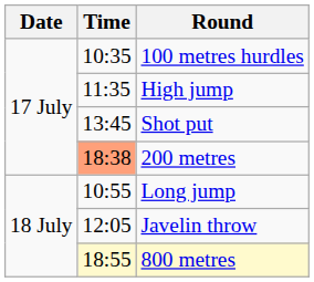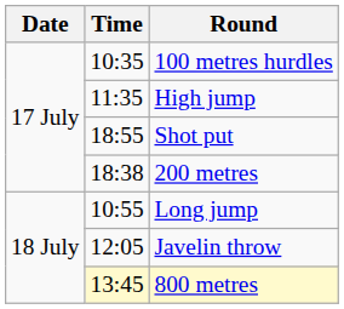 <table class="wikitable">
 <tr>
 <th>Date</th>
 <th>Time</th>
 <th>Round</th>
 </tr>
 <tr>
 <td rowspan=4>17 July</td>
 <td>10:35</td>
 <td><a href='#'>100 metres hurdles</a></td>
 </tr>
 <tr>
 <td>11:35</td>
 <td><a href='#'>High jump</a></td>
 </tr>
 <tr>
-<td>13:45</td>
+<td>18:55</td>
 <td><a href='#'>Shot put</a></td>
 </tr>
 <tr>
-<td style="background: lightsalmon;">18:38</td>
+<td>18:38</td>
 <td><a href='#'>200 metres</a></td>
 </tr>
 <tr>
 <td rowspan=3>18 July</td>
 <td>10:55</td>
 <td><a href='#'>Long jump</a></td>
 </tr>
 <tr>
 <td>12:05</td>
 <td><a href='#'>Javelin throw</a></td>
 </tr>
 <tr style=background:lemonchiffon>
-<td>18:55</td>
+<td>13:45</td>
 <td><a href='#'>800 metres</a></td>
 </tr>
 </table>
